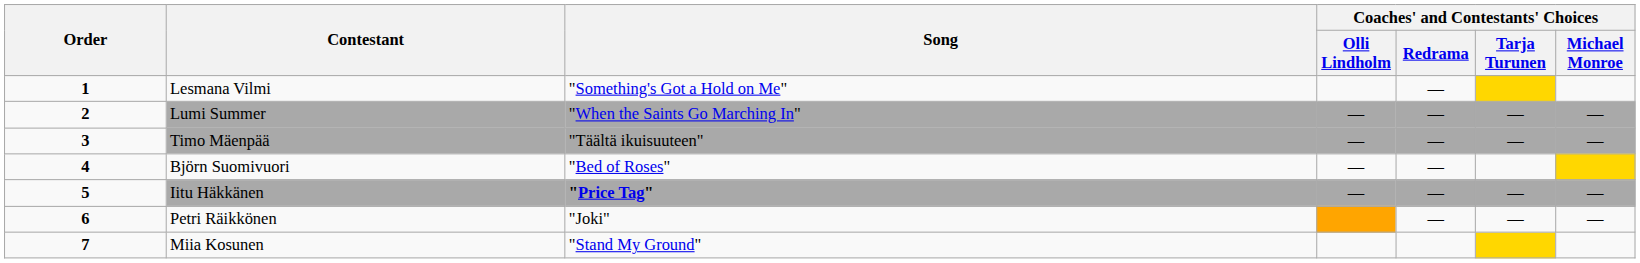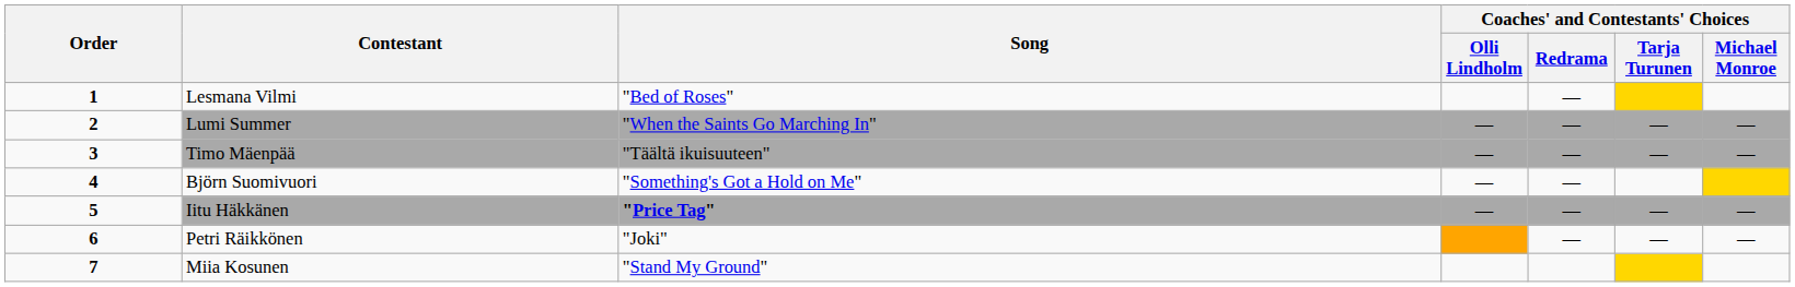 <table class="wikitable" style="width:100%;">
 <tr>
 <th rowspan=2>Order</th>
 <th rowspan=2>Contestant</th>
 <th rowspan=2>Song</th>
 <th colspan=4>Coaches' and Contestants' Choices</th>
 </tr>
 <tr>
 <th width="70"><a href='#'>Olli Lindholm</a></th>
 <th width="70"><a href='#'>Redrama</a></th>
 <th width="70"><a href='#'>Tarja Turunen</a></th>
 <th width="70"><a href='#'>Michael Monroe</a></th>
 </tr>
 <tr>
 <td align="center"><strong>1</strong></td>
 <td>Lesmana Vilmi</td>
-<td>"<a href='#'>Something's Got a Hold on Me</a>"</td>
+<td>"<a href='#'>Bed of Roses</a>"</td>
 <td style=";text-align:center;"></td>
 <td align="center">—</td>
 <td style="background:gold;text-align:center;"></td>
 <td style=";text-align:center;"></td>
 </tr>
 <tr>
 <td align="center"><strong>2</strong></td>
 <td style="background:darkgrey;text-align:left;">Lumi Summer</td>
 <td style="background:darkgrey;text-align:left;">"<a href='#'>When the Saints Go Marching In</a>"</td>
 <td style="background:darkgrey;text-align:center;">—</td>
 <td style="background:darkgrey;text-align:center;">—</td>
 <td style="background:darkgrey;text-align:center;">—</td>
 <td style="background:darkgrey;text-align:center;">—</td>
 </tr>
 <tr>
 <td align="center"><strong>3</strong></td>
 <td style="background:darkgrey;text-align:left;">Timo Mäenpää</td>
 <td style="background:darkgrey;text-align:left;">"Täältä ikuisuuteen"</td>
 <td style="background:darkgrey;text-align:center;">—</td>
 <td style="background:darkgrey;text-align:center;">—</td>
 <td style="background:darkgrey;text-align:center;">—</td>
 <td style="background:darkgrey;text-align:center;">—</td>
 </tr>
 <tr>
 <td align="center"><strong>4</strong></td>
 <td>Björn Suomivuori</td>
-<td>"<a href='#'>Bed of Roses</a>"</td>
+<td>"<a href='#'>Something's Got a Hold on Me</a>"</td>
 <td align="center">—</td>
 <td align="center">—</td>
 <td style=";text-align:center;"></td>
 <td style="background:gold;text-align:center;"></td>
 </tr>
 <tr>
 <td align="center"><strong>5</strong></td>
 <td style="background:darkgrey;text-align:left;">Iitu Häkkänen</td>
 <td style="background:darkgrey;text-align:left;"><strong>"<a href='#'>Price Tag</a>"</strong></td>
 <td style="background:darkgrey;text-align:center;">—</td>
 <td style="background:darkgrey;text-align:center;">—</td>
 <td style="background:darkgrey;text-align:center;">—</td>
 <td style="background:darkgrey;text-align:center;">—</td>
 </tr>
 <tr>
 <td align="center"><strong>6</strong></td>
 <td>Petri Räikkönen</td>
 <td>"Joki"</td>
 <td style="background:orange;text-align:center;"></td>
 <td align="center">—</td>
 <td align="center">—</td>
 <td align="center">—</td>
 </tr>
 <tr>
 <td align="center"><strong>7</strong></td>
 <td>Miia Kosunen</td>
 <td>"<a href='#'>Stand My Ground</a>"</td>
 <td style=";text-align:center;"></td>
 <td style=";text-align:center;"></td>
 <td style="background:gold;text-align:center;"></td>
 <td style=";text-align:center;"></td>
 </tr>
 </table>
